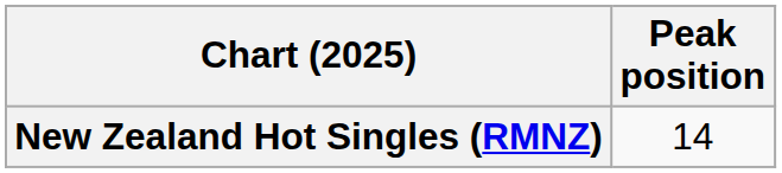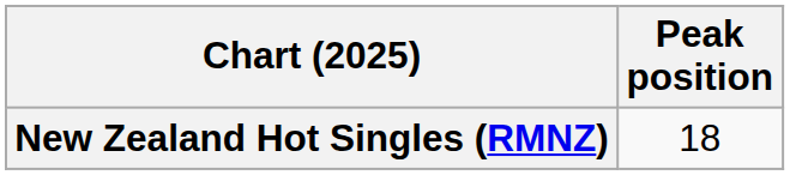 <table class="wikitable sortable plainrowheaders" style="text-align:center">
 <tr>
 <th scope="col">Chart (2025)</th>
 <th scope="col">Peak<br>position</th>
 </tr>
 <tr>
 <th scope="row">New Zealand Hot Singles (<a href='#'>RMNZ</a>)</th>
-<td>14</td>
+<td>18</td>
 </tr>
 </table>
